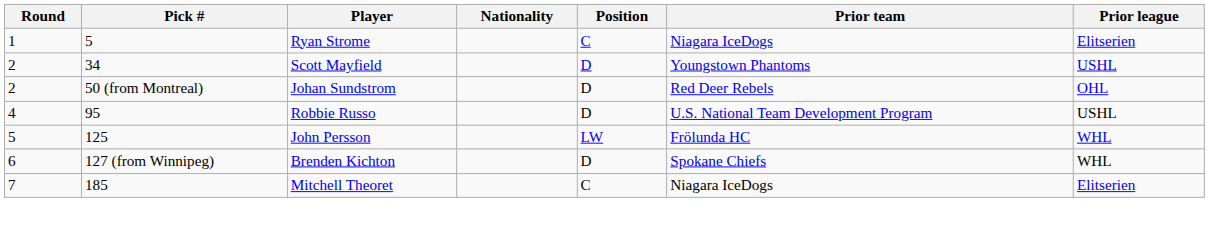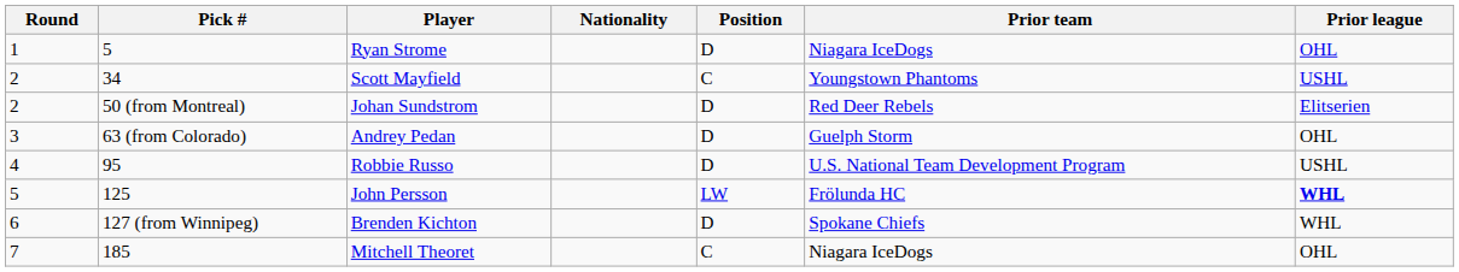 <table class="wikitable" style="width:100%;">
 <tr>
 <th>Round</th>
 <th>Pick #</th>
 <th>Player</th>
 <th>Nationality</th>
 <th>Position</th>
 <th>Prior team</th>
 <th>Prior league</th>
 </tr>
 <tr>
 <td>1</td>
 <td>5</td>
 <td><a href='#'>Ryan Strome</a></td>
 <td></td>
-<td><a href='#'>C</a></td>
+<td>D</td>
 <td><a href='#'>Niagara IceDogs</a></td>
-<td><a href='#'>Elitserien</a></td>
+<td><a href='#'>OHL</a></td>
 </tr>
 <tr>
 <td>2</td>
 <td>34</td>
 <td><a href='#'>Scott Mayfield</a></td>
 <td></td>
-<td><a href='#'>D</a></td>
+<td>C</td>
 <td><a href='#'>Youngstown Phantoms</a></td>
 <td><a href='#'>USHL</a></td>
 </tr>
 <tr>
 <td>2</td>
 <td>50 (from Montreal)</td>
 <td><a href='#'>Johan Sundstrom</a></td>
 <td></td>
 <td>D</td>
 <td><a href='#'>Red Deer Rebels</a></td>
-<td><a href='#'>OHL</a></td>
+<td><a href='#'>Elitserien</a></td>
+</tr>
+<tr>
+<td>3</td>
+<td>63 (from Colorado)</td>
+<td><a href='#'>Andrey Pedan</a></td>
+<td></td>
+<td>D</td>
+<td><a href='#'>Guelph Storm</a></td>
+<td>OHL</td>
 </tr>
 <tr>
 <td>4</td>
 <td>95</td>
 <td><a href='#'>Robbie Russo</a></td>
 <td></td>
 <td>D</td>
 <td><a href='#'>U.S. National Team Development Program</a></td>
 <td>USHL</td>
 </tr>
 <tr>
 <td>5</td>
 <td>125</td>
 <td><a href='#'>John Persson</a></td>
 <td></td>
 <td><a href='#'>LW</a></td>
 <td><a href='#'>Frölunda HC</a></td>
-<td><a href='#'>WHL</a></td>
+<td><strong><a href='#'>WHL</a></strong></td>
 </tr>
 <tr>
 <td>6</td>
 <td>127 (from Winnipeg)</td>
 <td><a href='#'>Brenden Kichton</a></td>
 <td></td>
 <td>D</td>
 <td><a href='#'>Spokane Chiefs</a></td>
 <td>WHL</td>
 </tr>
 <tr>
 <td>7</td>
 <td>185</td>
 <td><a href='#'>Mitchell Theoret</a></td>
 <td></td>
 <td>C</td>
 <td>Niagara IceDogs</td>
-<td><a href='#'>Elitserien</a></td>
+<td>OHL</td>
 </tr>
 </table>
